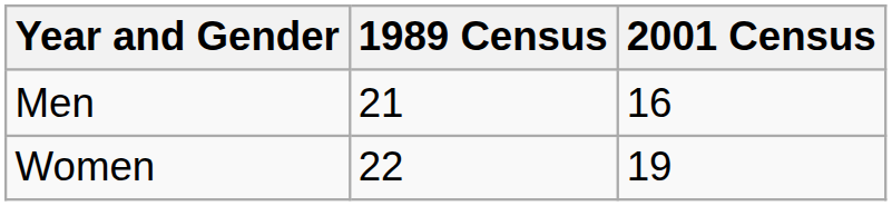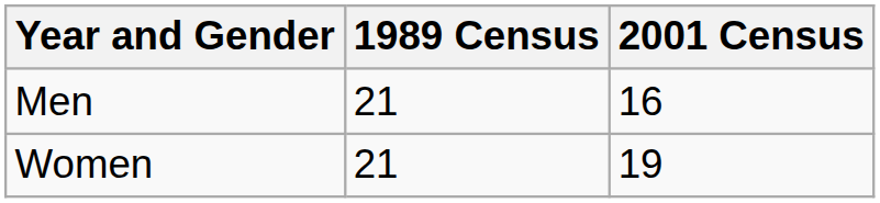 <table class="wikitable sortable">
 <tr>
 <th>Year and Gender</th>
 <th>1989 Census</th>
 <th>2001 Census</th>
 </tr>
 <tr>
 <td>Men</td>
 <td>21</td>
 <td>16</td>
 </tr>
 <tr>
 <td>Women</td>
-<td>22</td>
+<td>21</td>
 <td>19</td>
 </tr>
 </table>
